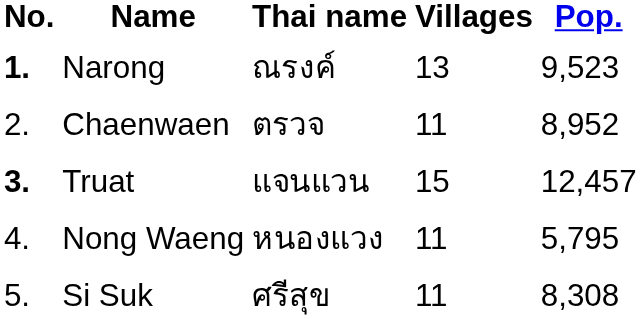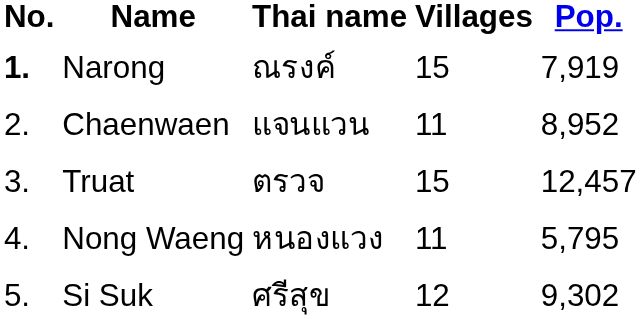 <table>
 <tr>
 <th>No.</th>
 <th>Name</th>
 <th>Thai name</th>
 <th>Villages</th>
 <th><a href='#'>Pop.</a></th>
 </tr>
 <tr>
 <td><strong>1.</strong></td>
 <td>Narong</td>
 <td>ณรงค์</td>
-<td>13</td>
-<td>9,523</td>
+<td>15</td>
+<td>7,919</td>
 <td></td>
 </tr>
 <tr>
 <td>2.</td>
 <td>Chaenwaen</td>
-<td>ตรวจ</td>
+<td>แจนแวน</td>
 <td>11</td>
 <td>8,952</td>
 <td></td>
 </tr>
 <tr>
-<td><strong>3.</strong></td>
+<td>3.</td>
 <td>Truat</td>
-<td>แจนแวน</td>
+<td>ตรวจ</td>
 <td>15</td>
 <td>12,457</td>
 <td></td>
 </tr>
 <tr>
 <td>4.</td>
 <td>Nong Waeng</td>
 <td>หนองแวง</td>
 <td>11</td>
 <td>5,795</td>
 <td></td>
 </tr>
 <tr>
 <td>5.</td>
 <td>Si Suk</td>
 <td>ศรีสุข</td>
-<td>11</td>
-<td>8,308</td>
+<td>12</td>
+<td>9,302</td>
 <td></td>
 </tr>
 </table>
